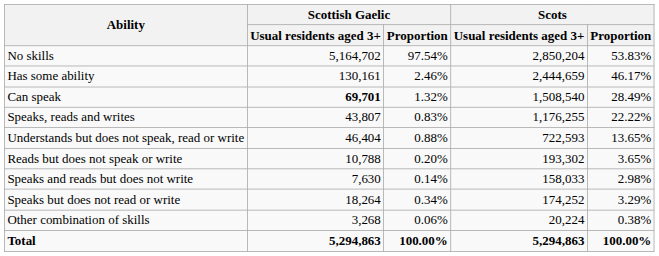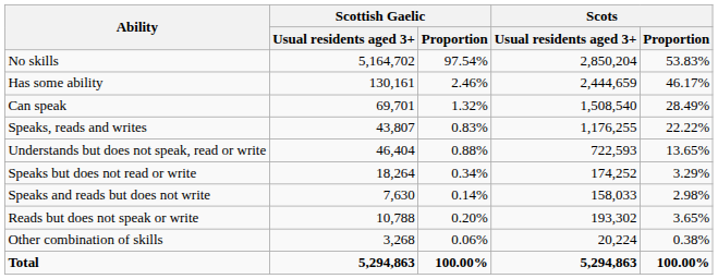 <table class="wikitable sortable" style="text-align:right">
 <tr>
 <th rowspan=2>Ability</th>
 <th colspan=2>Scottish Gaelic</th>
 <th colspan=2>Scots</th>
 </tr>
 <tr>
 <th>Usual residents aged 3+</th>
 <th>Proportion</th>
 <th>Usual residents aged 3+</th>
 <th>Proportion</th>
 </tr>
 <tr>
 <td style="text-align:left">No skills</td>
 <td>5,164,702</td>
 <td>97.54%</td>
 <td>2,850,204</td>
 <td>53.83%</td>
 </tr>
 <tr>
 <td style="text-align:left">Has some ability</td>
 <td>130,161</td>
 <td>2.46%</td>
 <td>2,444,659</td>
 <td>46.17%</td>
 </tr>
 <tr>
 <td style="text-align:left">Can speak</td>
-<td><strong>69,701</strong></td>
+<td>69,701</td>
 <td>1.32%</td>
 <td>1,508,540</td>
 <td>28.49%</td>
 </tr>
 <tr>
 <td style="text-align:left">Speaks, reads and writes</td>
 <td>43,807</td>
 <td>0.83%</td>
 <td>1,176,255</td>
 <td>22.22%</td>
 </tr>
 <tr>
 <td style="text-align:left">Understands but does not speak, read or write</td>
 <td>46,404</td>
 <td>0.88%</td>
 <td>722,593</td>
 <td>13.65%</td>
 </tr>
 <tr>
-<td style="text-align:left">Reads but does not speak or write</td>
-<td>10,788</td>
-<td>0.20%</td>
-<td>193,302</td>
-<td>3.65%</td>
+<td style="text-align:left">Speaks but does not read or write</td>
+<td>18,264</td>
+<td>0.34%</td>
+<td>174,252</td>
+<td>3.29%</td>
 </tr>
 <tr>
 <td style="text-align:left">Speaks and reads but does not write</td>
 <td>7,630</td>
 <td>0.14%</td>
 <td>158,033</td>
 <td>2.98%</td>
 </tr>
 <tr>
-<td style="text-align:left">Speaks but does not read or write</td>
-<td>18,264</td>
-<td>0.34%</td>
-<td>174,252</td>
-<td>3.29%</td>
+<td style="text-align:left">Reads but does not speak or write</td>
+<td>10,788</td>
+<td>0.20%</td>
+<td>193,302</td>
+<td>3.65%</td>
 </tr>
 <tr>
 <td style="text-align:left">Other combination of skills</td>
 <td>3,268</td>
 <td>0.06%</td>
 <td>20,224</td>
 <td>0.38%</td>
 </tr>
 <tr>
 <td style="text-align:left"><strong>Total</strong></td>
 <td><strong>5,294,863</strong></td>
 <td><strong>100.00%</strong></td>
 <td><strong>5,294,863</strong></td>
 <td><strong>100.00%</strong></td>
 </tr>
 </table>
